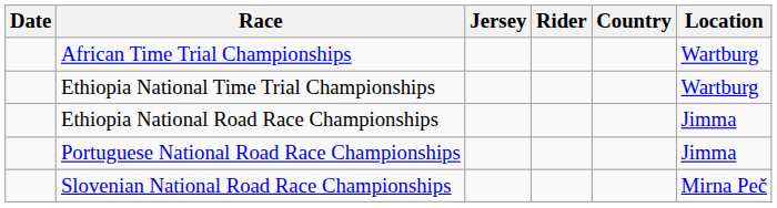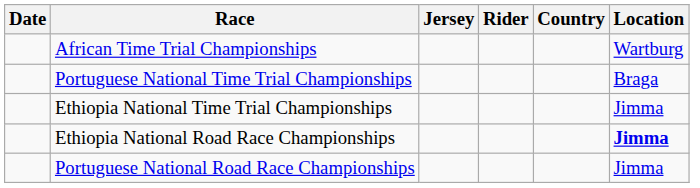 <table class="wikitable">
 <tr>
 <th>Date</th>
 <th>Race</th>
 <th>Jersey</th>
 <th>Rider</th>
 <th>Country</th>
 <th>Location</th>
 </tr>
 <tr>
 <td></td>
 <td><a href='#'>African Time Trial Championships</a></td>
 <td></td>
 <td></td>
 <td></td>
 <td><a href='#'>Wartburg</a></td>
 </tr>
 <tr>
 <td></td>
+<td><a href='#'>Portuguese National Time Trial Championships</a></td>
+<td align=center></td>
+<td></td>
+<td></td>
+<td><a href='#'>Braga</a></td>
+</tr>
+<tr>
+<td></td>
 <td>Ethiopia National Time Trial Championships</td>
 <td align=center></td>
 <td></td>
 <td></td>
-<td><a href='#'>Wartburg</a></td>
+<td><a href='#'>Jimma</a></td>
 </tr>
 <tr>
 <td></td>
 <td>Ethiopia National Road Race Championships</td>
 <td align=center></td>
 <td></td>
 <td></td>
-<td><a href='#'>Jimma</a></td>
+<td><strong><a href='#'>Jimma</a></strong></td>
 </tr>
 <tr>
 <td></td>
 <td><a href='#'>Portuguese National Road Race Championships</a></td>
 <td align=center></td>
 <td></td>
 <td></td>
 <td><a href='#'>Jimma</a></td>
 </tr>
-<tr>
-<td></td>
-<td><a href='#'>Slovenian National Road Race Championships</a></td>
-<td align=center></td>
-<td></td>
-<td></td>
-<td><a href='#'>Mirna Peč</a></td>
-</tr>
 </table>
